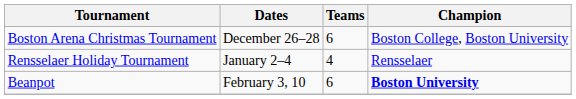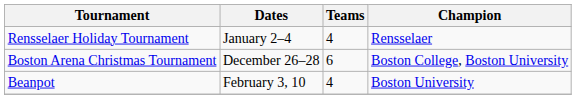 <table class="wikitable">
 <tr>
 <th>Tournament</th>
 <th>Dates</th>
 <th>Teams</th>
 <th>Champion</th>
 </tr>
 <tr>
+<td><a href='#'>Rensselaer Holiday Tournament</a></td>
+<td>January 2–4</td>
+<td>4</td>
+<td><a href='#'>Rensselaer</a></td>
+</tr>
+<tr>
 <td><a href='#'>Boston Arena Christmas Tournament</a></td>
 <td>December 26–28</td>
 <td>6</td>
 <td><a href='#'>Boston College</a>, <a href='#'>Boston University</a></td>
 </tr>
 <tr>
-<td><a href='#'>Rensselaer Holiday Tournament</a></td>
-<td>January 2–4</td>
-<td>4</td>
-<td><a href='#'>Rensselaer</a></td>
-</tr>
-<tr>
 <td><a href='#'>Beanpot</a></td>
 <td>February 3, 10</td>
-<td>6</td>
-<td><strong><a href='#'>Boston University</a></strong></td>
+<td>4</td>
+<td><a href='#'>Boston University</a></td>
 </tr>
 <tr>
 </tr>
 </table>
